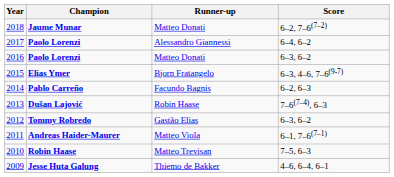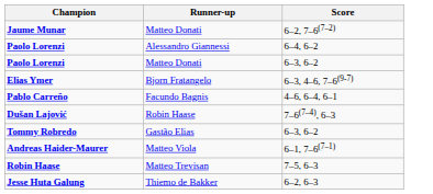 <table class="wikitable" style="font-size:90%">
 <tr>
-<th>Year</th>
 <th width="200">Champion</th>
 <th width="200">Runner-up</th>
 <th width="175">Score</th>
 </tr>
 <tr>
-<td><a href='#'>2018</a></td>
 <td> <strong><a href='#'>Jaume Munar</a></strong> </td>
 <td> <a href='#'>Matteo Donati</a></td>
 <td>6–2, 7–6<sup>(7–2)</sup></td>
 </tr>
 <tr>
-<td><a href='#'>2017</a></td>
 <td> <strong><a href='#'>Paolo Lorenzi</a></strong></td>
 <td> <a href='#'>Alessandro Giannessi</a></td>
 <td>6–4, 6–2</td>
 </tr>
 <tr>
-<td><a href='#'>2016</a></td>
 <td> <strong><a href='#'>Paolo Lorenzi</a></strong></td>
 <td> <a href='#'>Matteo Donati</a></td>
 <td>6–3, 6–2</td>
 </tr>
 <tr>
-<td><a href='#'>2015</a></td>
 <td> <strong><a href='#'>Elias Ymer</a></strong></td>
 <td> <a href='#'>Bjorn Fratangelo</a></td>
 <td>6–3, 4–6, 7–6<sup>(9-7)</sup></td>
 </tr>
 <tr>
-<td><a href='#'>2014</a></td>
 <td> <strong><a href='#'>Pablo Carreño</a></strong></td>
 <td> <a href='#'>Facundo Bagnis</a></td>
-<td>6–2, 6–3</td>
+<td>4–6, 6–4, 6–1</td>
 </tr>
 <tr>
-<td><a href='#'>2013</a></td>
 <td> <strong><a href='#'>Dušan Lajović</a></strong></td>
 <td> <a href='#'>Robin Haase</a></td>
 <td>7–6<sup>(7–4)</sup>, 6–3</td>
 </tr>
 <tr>
-<td><a href='#'>2012</a></td>
 <td> <strong><a href='#'>Tommy Robredo</a></strong></td>
 <td> <a href='#'>Gastão Elias</a></td>
 <td>6–3, 6–2</td>
 </tr>
 <tr>
-<td><a href='#'>2011</a></td>
 <td> <strong><a href='#'>Andreas Haider-Maurer</a></strong></td>
 <td> <a href='#'>Matteo Viola</a></td>
 <td>6–1, 7–6<sup>(7–1)</sup></td>
 </tr>
 <tr>
-<td><a href='#'>2010</a></td>
 <td> <strong><a href='#'>Robin Haase</a></strong></td>
 <td> <a href='#'>Matteo Trevisan</a></td>
 <td>7–5, 6–3</td>
 </tr>
 <tr>
-<td><a href='#'>2009</a></td>
 <td> <strong><a href='#'>Jesse Huta Galung</a></strong></td>
 <td> <a href='#'>Thiemo de Bakker</a></td>
-<td>4–6, 6–4, 6–1</td>
+<td>6–2, 6–3</td>
 </tr>
 </table>
